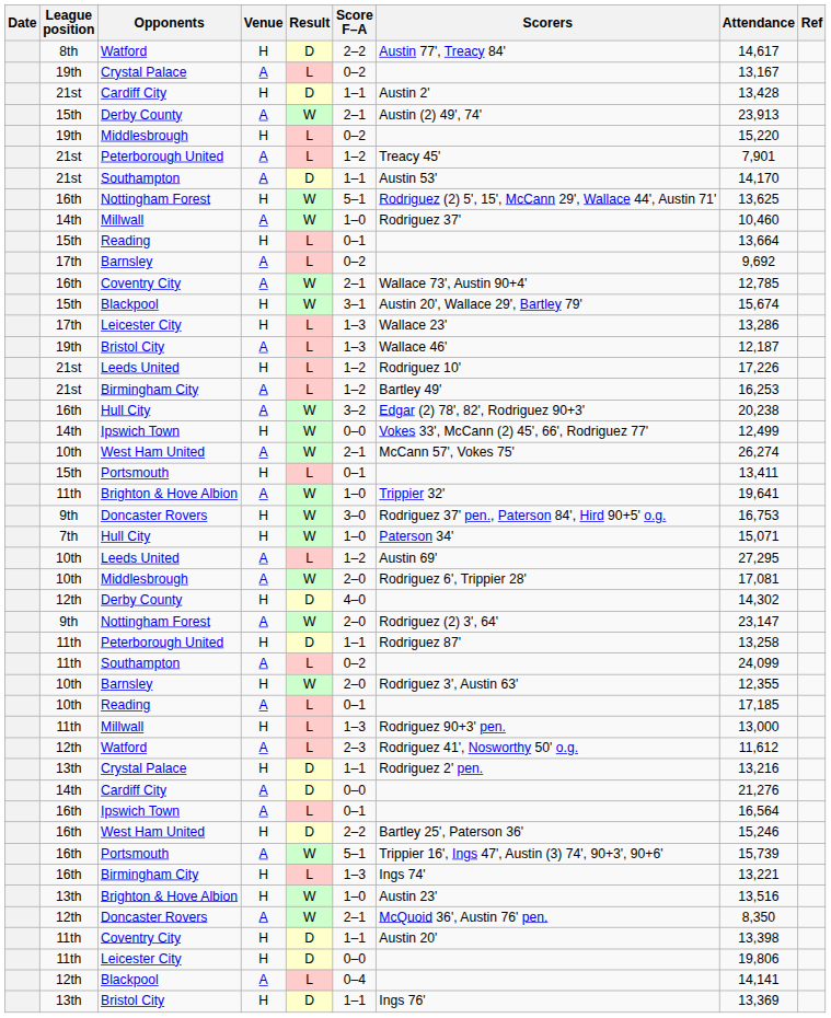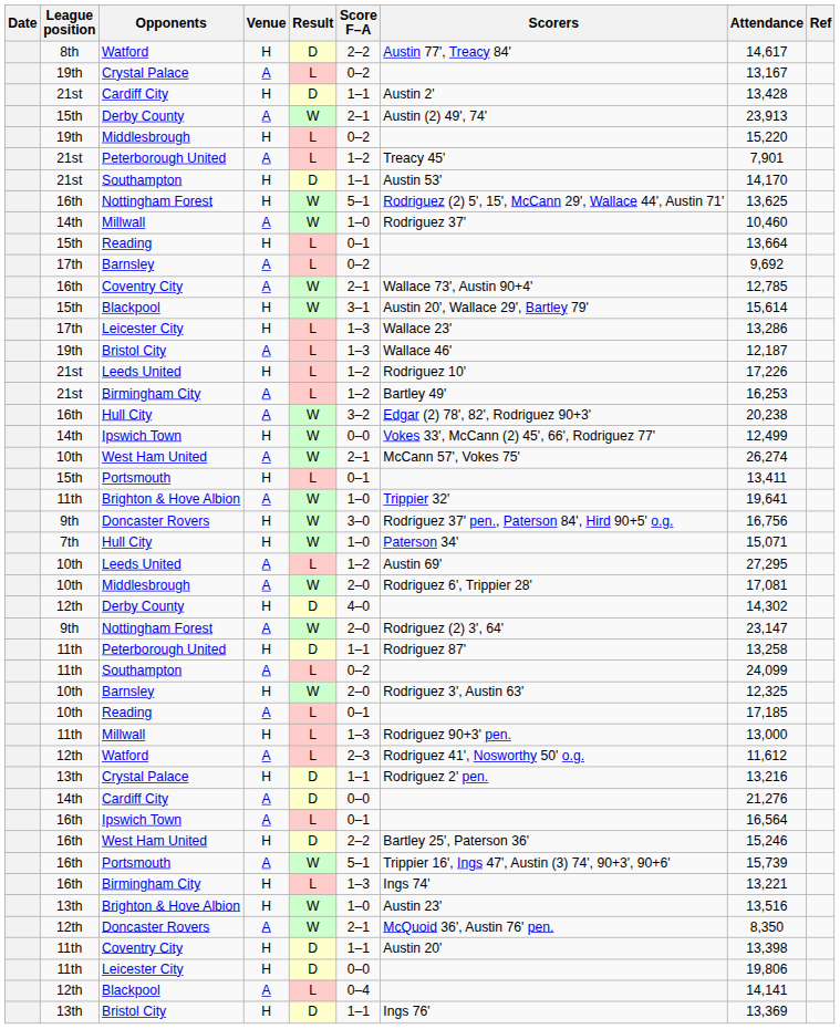 <table class="wikitable plainrowheaders sortable" style="text-align:center">
 <tr>
 <th scope="col">Date</th>
 <th scope="col">League<br>position</th>
 <th scope="col">Opponents</th>
 <th scope="col">Venue</th>
 <th scope="col">Result</th>
 <th scope="col">Score<br>F–A</th>
 <th scope="col" class="unsortable">Scorers</th>
 <th scope="col">Attendance</th>
 <th scope="col" class="unsortable">Ref</th>
 </tr>
 <tr>
 <th scope="row"></th>
 <td>8th</td>
 <td align="left"><a href='#'>Watford</a></td>
 <td>H</td>
 <td bgcolor="#ffffcc">D</td>
 <td>2–2</td>
 <td align="left"><a href='#'>Austin</a> 77', <a href='#'>Treacy</a> 84'</td>
 <td>14,617</td>
 <td></td>
 </tr>
 <tr>
 <th scope="row"></th>
 <td>19th</td>
 <td align="left"><a href='#'>Crystal Palace</a></td>
 <td><a href='#'>A</a></td>
 <td bgcolor="#ffcccc">L</td>
 <td>0–2</td>
 <td align="left"></td>
 <td>13,167</td>
 <td></td>
 </tr>
 <tr>
 <th scope="row"></th>
 <td>21st</td>
 <td align="left"><a href='#'>Cardiff City</a></td>
 <td>H</td>
 <td bgcolor="#ffffcc">D</td>
 <td>1–1</td>
 <td align="left">Austin 2'</td>
 <td>13,428</td>
 <td></td>
 </tr>
 <tr>
 <th scope="row"></th>
 <td>15th</td>
 <td align="left"><a href='#'>Derby County</a></td>
 <td><a href='#'>A</a></td>
 <td bgcolor="#ccffcc">W</td>
 <td>2–1</td>
 <td align="left">Austin (2) 49', 74'</td>
 <td>23,913</td>
 <td></td>
 </tr>
 <tr>
 <th scope="row"></th>
 <td>19th</td>
 <td align="left"><a href='#'>Middlesbrough</a></td>
 <td>H</td>
 <td bgcolor="#ffcccc">L</td>
 <td>0–2</td>
 <td align="left"></td>
 <td>15,220</td>
 <td></td>
 </tr>
 <tr>
 <th scope="row"></th>
 <td>21st</td>
 <td align="left"><a href='#'>Peterborough United</a></td>
 <td><a href='#'>A</a></td>
 <td bgcolor="#ffcccc">L</td>
 <td>1–2</td>
 <td align="left">Treacy 45'</td>
 <td>7,901</td>
 <td></td>
 </tr>
 <tr>
 <th scope="row"></th>
 <td>21st</td>
 <td align="left"><a href='#'>Southampton</a></td>
-<td><a href='#'>A</a></td>
+<td>H</td>
 <td bgcolor="#ffffcc">D</td>
 <td>1–1</td>
 <td align="left">Austin 53'</td>
 <td>14,170</td>
 <td></td>
 </tr>
 <tr>
 <th scope="row"></th>
 <td>16th</td>
 <td align="left"><a href='#'>Nottingham Forest</a></td>
 <td>H</td>
 <td bgcolor="#ccffcc">W</td>
 <td>5–1</td>
 <td align="left"><a href='#'>Rodriguez</a> (2) 5', 15', <a href='#'>McCann</a> 29', <a href='#'>Wallace</a> 44', Austin 71'</td>
 <td>13,625</td>
 <td></td>
 </tr>
 <tr>
 <th scope="row"></th>
 <td>14th</td>
 <td align="left"><a href='#'>Millwall</a></td>
 <td><a href='#'>A</a></td>
 <td bgcolor="#ccffcc">W</td>
 <td>1–0</td>
 <td align="left">Rodriguez 37'</td>
 <td>10,460</td>
 <td></td>
 </tr>
 <tr>
 <th scope="row"></th>
 <td>15th</td>
 <td align="left"><a href='#'>Reading</a></td>
 <td>H</td>
 <td bgcolor="#ffcccc">L</td>
 <td>0–1</td>
 <td align="left"></td>
 <td>13,664</td>
 <td></td>
 </tr>
 <tr>
 <th scope="row"></th>
 <td>17th</td>
 <td align="left"><a href='#'>Barnsley</a></td>
 <td><a href='#'>A</a></td>
 <td bgcolor="#ffcccc">L</td>
 <td>0–2</td>
 <td align="left"></td>
 <td>9,692</td>
 <td></td>
 </tr>
 <tr>
 <th scope="row"></th>
 <td>16th</td>
 <td align="left"><a href='#'>Coventry City</a></td>
 <td><a href='#'>A</a></td>
 <td bgcolor="#ccffcc">W</td>
 <td>2–1</td>
 <td align="left">Wallace 73', Austin 90+4'</td>
 <td>12,785</td>
 <td></td>
 </tr>
 <tr>
 <th scope="row"></th>
 <td>15th</td>
 <td align="left"><a href='#'>Blackpool</a></td>
 <td>H</td>
 <td bgcolor="#ccffcc">W</td>
 <td>3–1</td>
 <td align="left">Austin 20', Wallace 29', <a href='#'>Bartley</a> 79'</td>
-<td>15,674</td>
+<td>15,614</td>
 <td></td>
 </tr>
 <tr>
 <th scope="row"></th>
 <td>17th</td>
 <td align="left"><a href='#'>Leicester City</a></td>
 <td>H</td>
 <td bgcolor="#ffcccc">L</td>
 <td>1–3</td>
 <td align="left">Wallace 23'</td>
 <td>13,286</td>
 <td></td>
 </tr>
 <tr>
 <th scope="row"></th>
 <td>19th</td>
 <td align="left"><a href='#'>Bristol City</a></td>
 <td><a href='#'>A</a></td>
 <td bgcolor="#ffcccc">L</td>
 <td>1–3</td>
 <td align="left">Wallace 46'</td>
 <td>12,187</td>
 <td></td>
 </tr>
 <tr>
 <th scope="row"></th>
 <td>21st</td>
 <td align="left"><a href='#'>Leeds United</a></td>
 <td>H</td>
 <td bgcolor="#ffcccc">L</td>
 <td>1–2</td>
 <td align="left">Rodriguez 10'</td>
 <td>17,226</td>
 <td></td>
 </tr>
 <tr>
 <th scope="row"></th>
 <td>21st</td>
 <td align="left"><a href='#'>Birmingham City</a></td>
 <td><a href='#'>A</a></td>
 <td bgcolor="#ffcccc">L</td>
 <td>1–2</td>
 <td align="left">Bartley 49'</td>
 <td>16,253</td>
 <td></td>
 </tr>
 <tr>
 <th scope="row"></th>
 <td>16th</td>
 <td align="left"><a href='#'>Hull City</a></td>
 <td><a href='#'>A</a></td>
 <td bgcolor="#ccffcc">W</td>
 <td>3–2</td>
 <td align="left"><a href='#'>Edgar</a> (2) 78', 82', Rodriguez 90+3'</td>
 <td>20,238</td>
 <td></td>
 </tr>
 <tr>
 <th scope="row"></th>
 <td>14th</td>
 <td align="left"><a href='#'>Ipswich Town</a></td>
 <td>H</td>
 <td bgcolor="#ccffcc">W</td>
 <td>0–0</td>
 <td align="left"><a href='#'>Vokes</a> 33', McCann (2) 45', 66', Rodriguez 77'</td>
 <td>12,499</td>
 <td></td>
 </tr>
 <tr>
 <th scope="row"></th>
 <td>10th</td>
 <td align="left"><a href='#'>West Ham United</a></td>
 <td><a href='#'>A</a></td>
 <td bgcolor="#ccffcc">W</td>
 <td>2–1</td>
 <td align="left">McCann 57', Vokes 75'</td>
 <td>26,274</td>
 <td></td>
 </tr>
 <tr>
 <th scope="row"></th>
 <td>15th</td>
 <td align="left"><a href='#'>Portsmouth</a></td>
 <td>H</td>
 <td bgcolor="#ffcccc">L</td>
 <td>0–1</td>
 <td align="left"></td>
 <td>13,411</td>
 <td></td>
 </tr>
 <tr>
 <th scope="row"></th>
 <td>11th</td>
 <td align="left"><a href='#'>Brighton & Hove Albion</a></td>
 <td><a href='#'>A</a></td>
 <td bgcolor="#ccffcc">W</td>
 <td>1–0</td>
 <td align="left"><a href='#'>Trippier</a> 32'</td>
 <td>19,641</td>
 <td></td>
 </tr>
 <tr>
 <th scope="row"></th>
 <td>9th</td>
 <td align="left"><a href='#'>Doncaster Rovers</a></td>
 <td>H</td>
 <td bgcolor="#ccffcc">W</td>
 <td>3–0</td>
 <td align="left">Rodriguez 37' <a href='#'>pen.</a>, <a href='#'>Paterson</a> 84', <a href='#'>Hird</a> 90+5' <a href='#'>o.g.</a></td>
-<td>16,753</td>
+<td>16,756</td>
 <td></td>
 </tr>
 <tr>
 <th scope="row"></th>
 <td>7th</td>
 <td align="left"><a href='#'>Hull City</a></td>
 <td>H</td>
 <td bgcolor="#ccffcc">W</td>
 <td>1–0</td>
 <td align="left"><a href='#'>Paterson</a> 34'</td>
 <td>15,071</td>
 <td></td>
 </tr>
 <tr>
 <th scope="row"></th>
 <td>10th</td>
 <td align="left"><a href='#'>Leeds United</a></td>
 <td><a href='#'>A</a></td>
 <td bgcolor="#ffcccc">L</td>
 <td>1–2</td>
 <td align="left">Austin 69'</td>
 <td>27,295</td>
 <td></td>
 </tr>
 <tr>
 <th scope="row"></th>
 <td>10th</td>
 <td align="left"><a href='#'>Middlesbrough</a></td>
 <td><a href='#'>A</a></td>
 <td bgcolor="#ccffcc">W</td>
 <td>2–0</td>
 <td align="left">Rodriguez 6', Trippier 28'</td>
 <td>17,081</td>
 <td></td>
 </tr>
 <tr>
 <th scope="row"></th>
 <td>12th</td>
 <td align="left"><a href='#'>Derby County</a></td>
 <td>H</td>
 <td bgcolor="#ffffcc">D</td>
 <td>4–0</td>
 <td align="left"></td>
 <td>14,302</td>
 <td></td>
 </tr>
 <tr>
 <th scope="row"></th>
 <td>9th</td>
 <td align="left"><a href='#'>Nottingham Forest</a></td>
 <td><a href='#'>A</a></td>
 <td bgcolor="#ccffcc">W</td>
 <td>2–0</td>
 <td align="left">Rodriguez (2) 3', 64'</td>
 <td>23,147</td>
 <td></td>
 </tr>
 <tr>
 <th scope="row"></th>
 <td>11th</td>
 <td align="left"><a href='#'>Peterborough United</a></td>
 <td>H</td>
 <td bgcolor="#ffffcc">D</td>
 <td>1–1</td>
 <td align="left">Rodriguez 87'</td>
 <td>13,258</td>
 <td></td>
 </tr>
 <tr>
 <th scope="row"></th>
 <td>11th</td>
 <td align="left"><a href='#'>Southampton</a></td>
 <td><a href='#'>A</a></td>
 <td bgcolor="#ffcccc">L</td>
 <td>0–2</td>
 <td align="left"></td>
 <td>24,099</td>
 <td></td>
 </tr>
 <tr>
 <th scope="row"></th>
 <td>10th</td>
 <td align="left"><a href='#'>Barnsley</a></td>
 <td>H</td>
 <td bgcolor="#ccffcc">W</td>
 <td>2–0</td>
 <td align="left">Rodriguez 3', Austin 63'</td>
-<td>12,355</td>
+<td>12,325</td>
 <td></td>
 </tr>
 <tr>
 <th scope="row"></th>
 <td>10th</td>
 <td align="left"><a href='#'>Reading</a></td>
 <td><a href='#'>A</a></td>
 <td bgcolor="#ffcccc">L</td>
 <td>0–1</td>
 <td align="left"></td>
 <td>17,185</td>
 <td></td>
 </tr>
 <tr>
 <th scope="row"></th>
 <td>11th</td>
 <td align="left"><a href='#'>Millwall</a></td>
 <td>H</td>
 <td bgcolor="#ffcccc">L</td>
 <td>1–3</td>
 <td align="left">Rodriguez 90+3' <a href='#'>pen.</a></td>
 <td>13,000</td>
 <td></td>
 </tr>
 <tr>
 <th scope="row"></th>
 <td>12th</td>
 <td align="left"><a href='#'>Watford</a></td>
 <td><a href='#'>A</a></td>
 <td bgcolor="#ffcccc">L</td>
 <td>2–3</td>
 <td align="left">Rodriguez 41', <a href='#'>Nosworthy</a> 50' <a href='#'>o.g.</a></td>
 <td>11,612</td>
 <td></td>
 </tr>
 <tr>
 <th scope="row"></th>
 <td>13th</td>
 <td align="left"><a href='#'>Crystal Palace</a></td>
 <td>H</td>
 <td bgcolor="#ffffcc">D</td>
 <td>1–1</td>
 <td align="left">Rodriguez 2' <a href='#'>pen.</a></td>
 <td>13,216</td>
 <td></td>
 </tr>
 <tr>
 <th scope="row"></th>
 <td>14th</td>
 <td align="left"><a href='#'>Cardiff City</a></td>
 <td><a href='#'>A</a></td>
 <td bgcolor="#ffffcc">D</td>
 <td>0–0</td>
 <td align="left"></td>
 <td>21,276</td>
 <td></td>
 </tr>
 <tr>
 <th scope="row"></th>
 <td>16th</td>
 <td align="left"><a href='#'>Ipswich Town</a></td>
 <td><a href='#'>A</a></td>
 <td bgcolor="#ffcccc">L</td>
 <td>0–1</td>
 <td align="left"></td>
 <td>16,564</td>
 <td></td>
 </tr>
 <tr>
 <th scope="row"></th>
 <td>16th</td>
 <td align="left"><a href='#'>West Ham United</a></td>
 <td>H</td>
 <td bgcolor="#ffffcc">D</td>
 <td>2–2</td>
 <td align="left">Bartley 25', Paterson 36'</td>
 <td>15,246</td>
 <td></td>
 </tr>
 <tr>
 <th scope="row"></th>
 <td>16th</td>
 <td align="left"><a href='#'>Portsmouth</a></td>
 <td><a href='#'>A</a></td>
 <td bgcolor="#ccffcc">W</td>
 <td>5–1</td>
 <td align="left">Trippier 16', <a href='#'>Ings</a> 47', Austin (3) 74', 90+3', 90+6'</td>
 <td>15,739</td>
 <td></td>
 </tr>
 <tr>
 <th scope="row"></th>
 <td>16th</td>
 <td align="left"><a href='#'>Birmingham City</a></td>
 <td>H</td>
 <td bgcolor="#ffcccc">L</td>
 <td>1–3</td>
 <td align="left">Ings 74'</td>
 <td>13,221</td>
 <td></td>
 </tr>
 <tr>
 <th scope="row"></th>
 <td>13th</td>
 <td align="left"><a href='#'>Brighton & Hove Albion</a></td>
 <td>H</td>
 <td bgcolor="#ccffcc">W</td>
 <td>1–0</td>
 <td align="left">Austin 23'</td>
 <td>13,516</td>
 <td></td>
 </tr>
 <tr>
 <th scope="row"></th>
 <td>12th</td>
 <td align="left"><a href='#'>Doncaster Rovers</a></td>
 <td><a href='#'>A</a></td>
 <td bgcolor="#ccffcc">W</td>
 <td>2–1</td>
 <td align="left"><a href='#'>McQuoid</a> 36', Austin 76' <a href='#'>pen.</a></td>
 <td>8,350</td>
 <td></td>
 </tr>
 <tr>
 <th scope="row"></th>
 <td>11th</td>
 <td align="left"><a href='#'>Coventry City</a></td>
 <td>H</td>
 <td bgcolor="#ffffcc">D</td>
 <td>1–1</td>
 <td align="left">Austin 20'</td>
 <td>13,398</td>
 <td></td>
 </tr>
 <tr>
 <th scope="row"></th>
 <td>11th</td>
 <td align="left"><a href='#'>Leicester City</a></td>
 <td>H</td>
 <td bgcolor="#ffffcc">D</td>
 <td>0–0</td>
 <td align="left"></td>
 <td>19,806</td>
 <td></td>
 </tr>
 <tr>
 <th scope="row"></th>
 <td>12th</td>
 <td align="left"><a href='#'>Blackpool</a></td>
 <td><a href='#'>A</a></td>
 <td bgcolor="#ffcccc">L</td>
 <td>0–4</td>
 <td align="left"></td>
 <td>14,141</td>
 <td></td>
 </tr>
 <tr>
 <th scope="row"></th>
 <td>13th</td>
 <td align="left"><a href='#'>Bristol City</a></td>
 <td>H</td>
 <td bgcolor="#ffffcc">D</td>
 <td>1–1</td>
 <td align="left">Ings 76'</td>
 <td>13,369</td>
 <td></td>
 </tr>
 </table>
